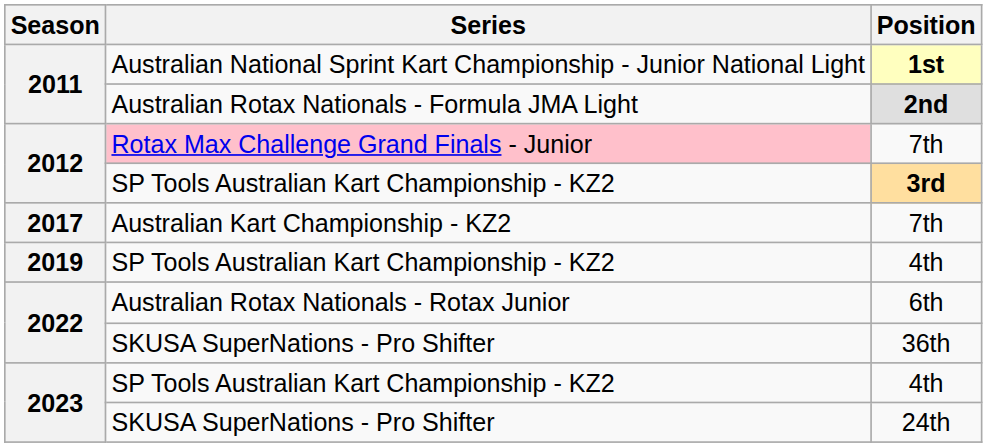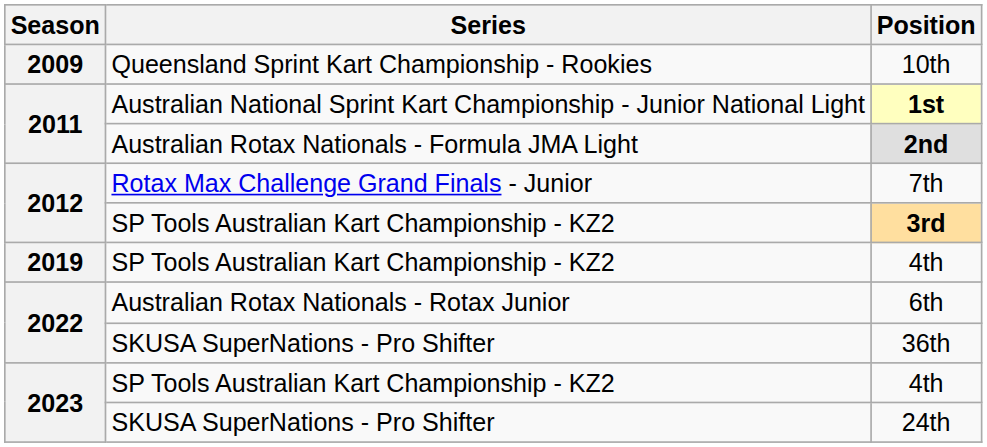 <table class="wikitable" style="font-size: 95%; text-align:center">
 <tr>
 <th>Season</th>
 <th>Series</th>
 <th>Position</th>
+</tr>
+<tr>
+<th>2009</th>
+<td align="left">Queensland Sprint Kart Championship - Rookies</td>
+<td>10th</td>
 </tr>
 <tr>
 <th rowspan=2>2011</th>
 <td align="left">Australian National Sprint Kart Championship - Junior National Light</td>
 <td align="center" style="background: #ffffbf"><strong>1st</strong></td>
 </tr>
 <tr>
 <td align="left">Australian Rotax Nationals - Formula JMA Light</td>
 <td align="center" style="background:#dfdfdf;"><strong>2nd</strong></td>
 </tr>
 <tr>
 <th rowspan=2>2012</th>
-<td align="left" style="background: pink;"><a href='#'>Rotax Max Challenge Grand Finals</a> - Junior</td>
+<td align="left"><a href='#'>Rotax Max Challenge Grand Finals</a> - Junior</td>
 <td>7th</td>
 </tr>
 <tr>
 <td align="left">SP Tools Australian Kart Championship - KZ2</td>
 <td align="center" style="background: #ffdf9f"><strong>3rd</strong></td>
-</tr>
-<tr>
-<th>2017</th>
-<td align="left">Australian Kart Championship - KZ2</td>
-<td>7th</td>
 </tr>
 <tr>
 <th>2019</th>
 <td align="left">SP Tools Australian Kart Championship - KZ2</td>
 <td>4th</td>
 </tr>
 <tr>
 <th rowspan=2>2022</th>
 <td align="left">Australian Rotax Nationals - Rotax Junior</td>
 <td>6th</td>
 </tr>
 <tr>
 <td align="left">SKUSA SuperNations - Pro Shifter</td>
 <td>36th</td>
 </tr>
 <tr>
 <th rowspan=2>2023</th>
 <td align="left">SP Tools Australian Kart Championship - KZ2</td>
 <td>4th</td>
 </tr>
 <tr>
 <td align="left">SKUSA SuperNations - Pro Shifter</td>
 <td>24th</td>
 </tr>
 </table>
